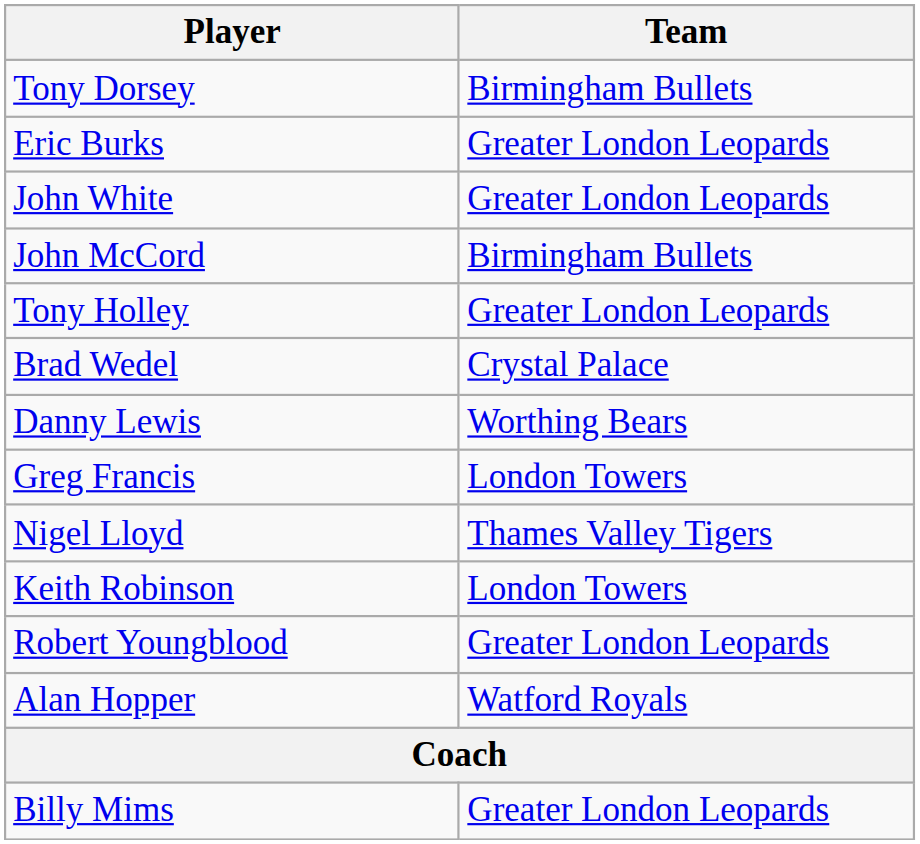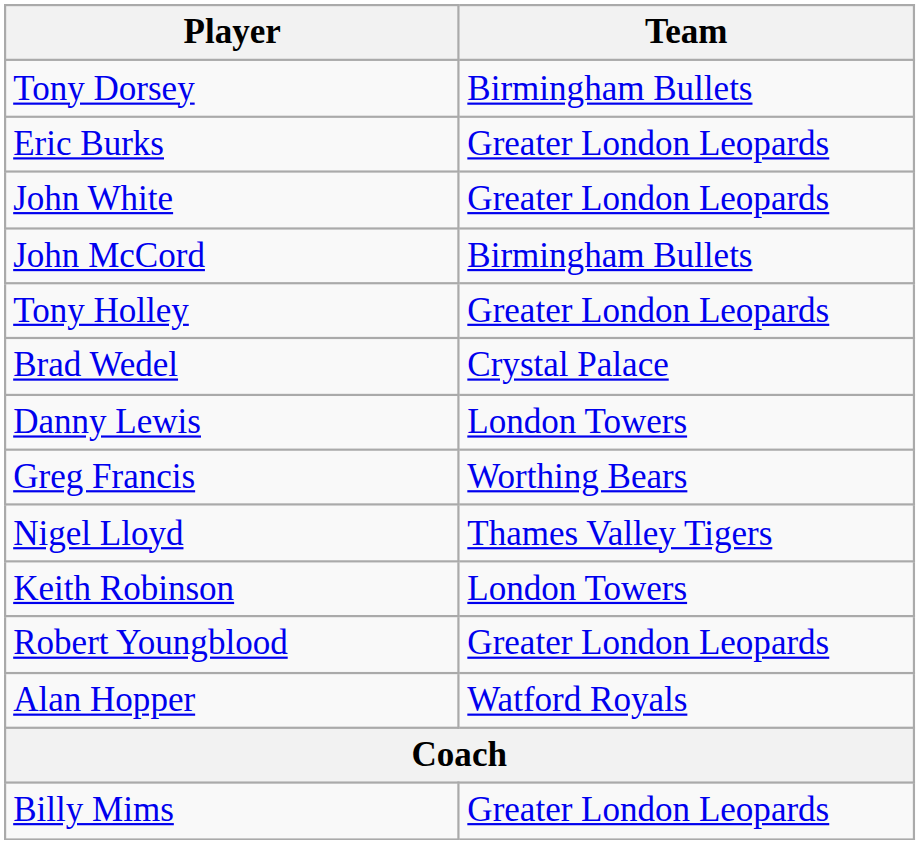 <table class="wikitable">
 <tr>
 <th style="width:200px;">Player</th>
 <th width=200>Team</th>
 </tr>
 <tr>
 <td> <a href='#'>Tony Dorsey</a></td>
 <td><a href='#'>Birmingham Bullets</a></td>
 </tr>
 <tr>
 <td> <a href='#'>Eric Burks</a></td>
 <td><a href='#'>Greater London Leopards</a></td>
 </tr>
 <tr>
 <td> <a href='#'>John White</a></td>
 <td><a href='#'>Greater London Leopards</a></td>
 </tr>
 <tr>
 <td> <a href='#'>John McCord</a></td>
 <td><a href='#'>Birmingham Bullets</a></td>
 </tr>
 <tr>
 <td> <a href='#'>Tony Holley</a></td>
 <td><a href='#'>Greater London Leopards</a></td>
 </tr>
 <tr>
 <td> <a href='#'>Brad Wedel</a></td>
 <td><a href='#'>Crystal Palace</a></td>
 </tr>
 <tr>
 <td> <a href='#'>Danny Lewis</a></td>
-<td><a href='#'>Worthing Bears</a></td>
+<td><a href='#'>London Towers</a></td>
 </tr>
 <tr>
 <td> <a href='#'>Greg Francis</a></td>
-<td><a href='#'>London Towers</a></td>
+<td><a href='#'>Worthing Bears</a></td>
 </tr>
 <tr>
 <td> <a href='#'>Nigel Lloyd</a></td>
 <td><a href='#'>Thames Valley Tigers</a></td>
 </tr>
 <tr>
 <td> <a href='#'>Keith Robinson</a></td>
 <td><a href='#'>London Towers</a></td>
 </tr>
 <tr>
 <td> <a href='#'>Robert Youngblood</a></td>
 <td><a href='#'>Greater London Leopards</a></td>
 </tr>
 <tr>
 <td> <a href='#'>Alan Hopper</a></td>
 <td><a href='#'>Watford Royals</a></td>
 </tr>
 <tr>
 <th colspan="2">Coach</th>
 </tr>
 <tr>
 <td> <a href='#'>Billy Mims</a></td>
 <td><a href='#'>Greater London Leopards</a></td>
 </tr>
 </table>
